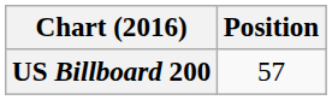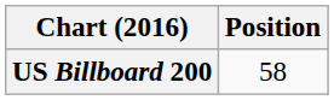 <table class="wikitable plainrowheaders" style="text-align:center">
 <tr>
 <th scope="col">Chart (2016)</th>
 <th scope="col">Position</th>
 </tr>
 <tr>
 <th scope="row">US <em>Billboard</em> 200</th>
-<td>57</td>
+<td>58</td>
 </tr>
 </table>
